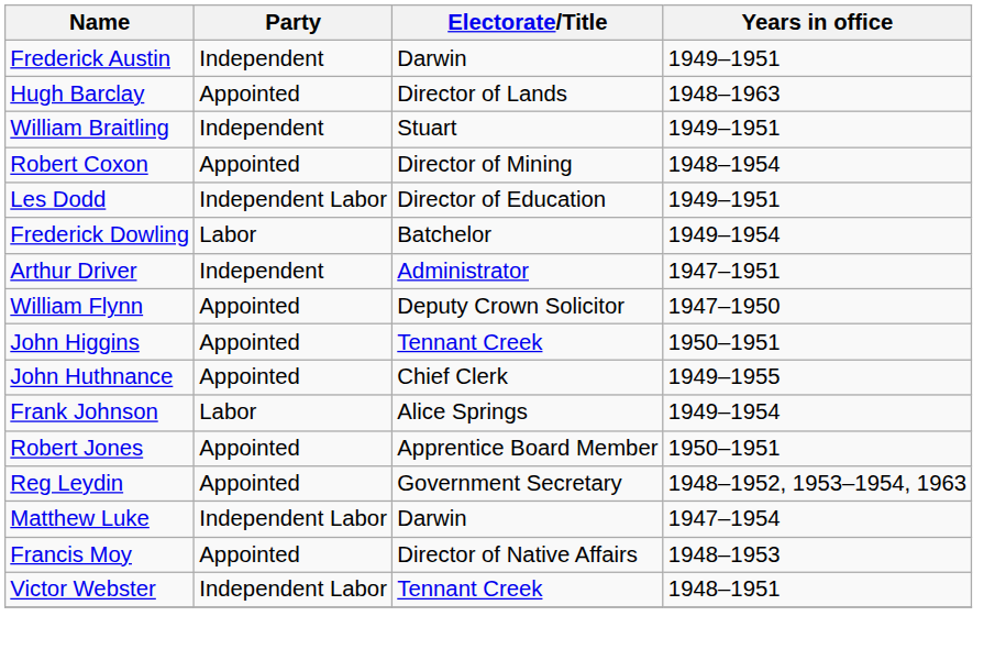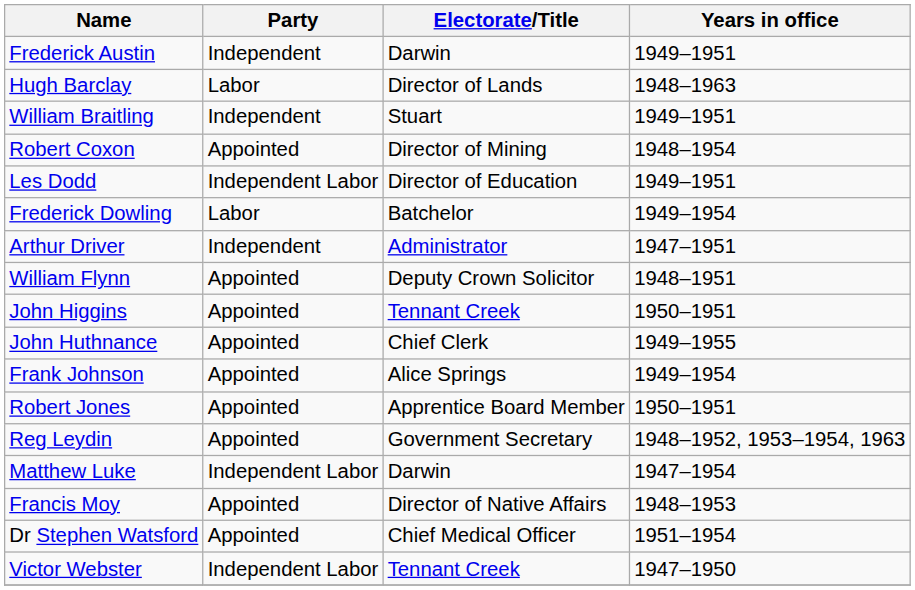 <table class="wikitable sortable">
 <tr>
 <th>Name</th>
 <th>Party</th>
 <th><a href='#'>Electorate</a>/Title</th>
 <th>Years in office</th>
 </tr>
 <tr>
 <td><a href='#'>Frederick Austin</a></td>
 <td>Independent</td>
 <td>Darwin</td>
 <td>1949–1951</td>
 </tr>
 <tr>
 <td><a href='#'>Hugh Barclay</a></td>
-<td>Appointed</td>
+<td>Labor</td>
 <td>Director of Lands</td>
 <td>1948–1963</td>
 </tr>
 <tr>
 <td><a href='#'>William Braitling</a></td>
 <td>Independent</td>
 <td>Stuart</td>
 <td>1949–1951</td>
 </tr>
 <tr>
 <td><a href='#'>Robert Coxon</a></td>
 <td>Appointed</td>
 <td>Director of Mining</td>
 <td>1948–1954</td>
 </tr>
 <tr>
 <td><a href='#'>Les Dodd</a> </td>
 <td>Independent Labor</td>
 <td>Director of Education</td>
 <td>1949–1951</td>
 </tr>
 <tr>
 <td><a href='#'>Frederick Dowling</a></td>
 <td>Labor</td>
 <td>Batchelor</td>
 <td>1949–1954</td>
 </tr>
 <tr>
 <td><a href='#'>Arthur Driver</a></td>
 <td>Independent</td>
 <td><a href='#'>Administrator</a></td>
 <td>1947–1951</td>
 </tr>
 <tr>
 <td><a href='#'>William Flynn</a></td>
 <td>Appointed</td>
 <td>Deputy Crown Solicitor</td>
-<td>1947–1950</td>
+<td>1948–1951</td>
 </tr>
 <tr>
 <td><a href='#'>John Higgins</a> </td>
 <td>Appointed</td>
 <td><a href='#'>Tennant Creek</a></td>
 <td>1950–1951</td>
 </tr>
 <tr>
 <td><a href='#'>John Huthnance</a></td>
 <td>Appointed</td>
 <td>Chief Clerk</td>
 <td>1949–1955</td>
 </tr>
 <tr>
 <td><a href='#'>Frank Johnson</a></td>
-<td>Labor</td>
+<td>Appointed</td>
 <td>Alice Springs</td>
 <td>1949–1954</td>
 </tr>
 <tr>
 <td><a href='#'>Robert Jones</a> </td>
 <td>Appointed</td>
 <td>Apprentice Board Member</td>
 <td>1950–1951</td>
 </tr>
 <tr>
 <td><a href='#'>Reg Leydin</a></td>
 <td>Appointed</td>
 <td>Government Secretary</td>
 <td>1948–1952, 1953–1954, 1963</td>
 </tr>
 <tr>
 <td><a href='#'>Matthew Luke</a></td>
 <td>Independent Labor</td>
 <td>Darwin</td>
 <td>1947–1954</td>
 </tr>
 <tr>
 <td><a href='#'>Francis Moy</a></td>
 <td>Appointed</td>
 <td>Director of Native Affairs</td>
 <td>1948–1953</td>
 </tr>
 <tr>
+<td>Dr <a href='#'>Stephen Watsford</a> </td>
+<td>Appointed</td>
+<td>Chief Medical Officer</td>
+<td>1951–1954</td>
+</tr>
+<tr>
 <td><a href='#'>Victor Webster</a> </td>
 <td>Independent Labor</td>
 <td><a href='#'>Tennant Creek</a></td>
-<td>1948–1951</td>
+<td>1947–1950</td>
 </tr>
 <tr>
 </tr>
 </table>
